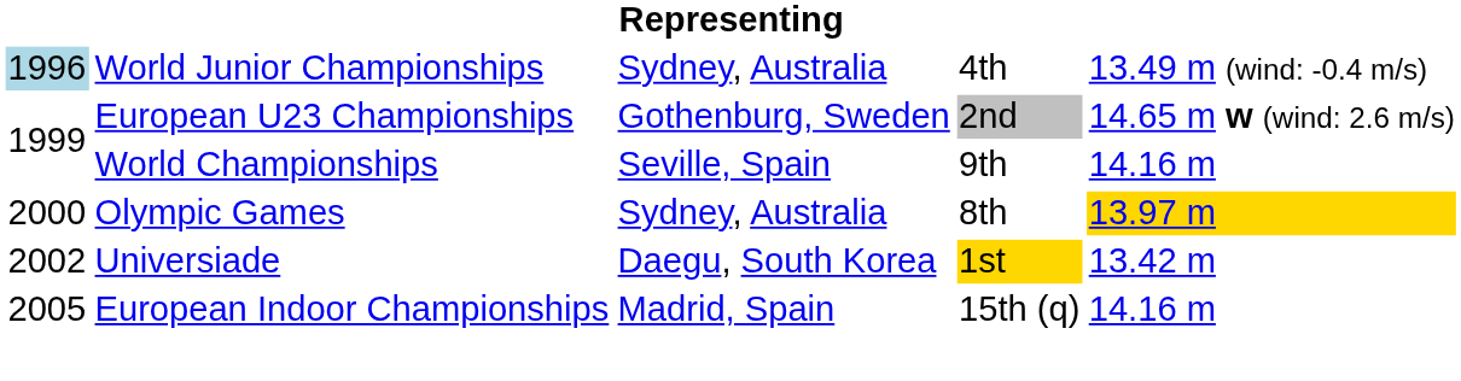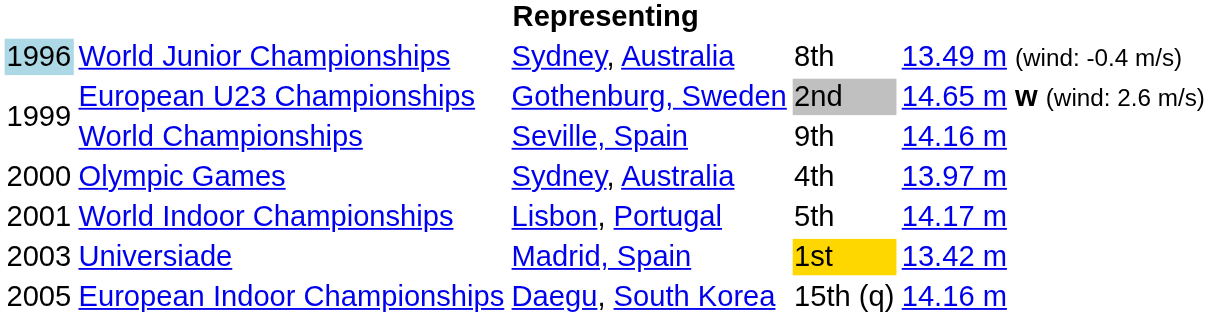 <table>
 <tr>
 <th colspan="5">Representing </th>
 </tr>
 <tr>
 <td style="background: lightblue;">1996</td>
 <td><a href='#'>World Junior Championships</a></td>
 <td><a href='#'>Sydney</a>, <a href='#'>Australia</a></td>
-<td>4th</td>
+<td>8th</td>
 <td><a href='#'>13.49 m</a>  <small>(wind: -0.4 m/s)</small></td>
 </tr>
 <tr>
 <td rowspan=2>1999</td>
 <td><a href='#'>European U23 Championships</a></td>
 <td><a href='#'>Gothenburg, Sweden</a></td>
 <td bgcolor="silver">2nd</td>
 <td><a href='#'>14.65 m</a> <strong>w</strong> <small>(wind: 2.6 m/s)</small></td>
 </tr>
 <tr>
 <td><a href='#'>World Championships</a></td>
 <td><a href='#'>Seville, Spain</a></td>
 <td>9th</td>
 <td><a href='#'>14.16 m</a></td>
 </tr>
 <tr>
 <td>2000</td>
 <td><a href='#'>Olympic Games</a></td>
 <td><a href='#'>Sydney</a>, <a href='#'>Australia</a></td>
-<td>8th</td>
-<td style="background: gold;"><a href='#'>13.97 m</a></td>
+<td>4th</td>
+<td><a href='#'>13.97 m</a></td>
 </tr>
 <tr>
-<td>2002</td>
+<td>2001</td>
+<td><a href='#'>World Indoor Championships</a></td>
+<td><a href='#'>Lisbon</a>, <a href='#'>Portugal</a></td>
+<td>5th</td>
+<td><a href='#'>14.17 m</a></td>
+</tr>
+<tr>
+<td>2003</td>
 <td><a href='#'>Universiade</a></td>
-<td><a href='#'>Daegu</a>, <a href='#'>South Korea</a></td>
+<td><a href='#'>Madrid, Spain</a></td>
 <td bgcolor="gold">1st</td>
 <td><a href='#'>13.42 m</a></td>
 </tr>
 <tr>
 <td>2005</td>
 <td><a href='#'>European Indoor Championships</a></td>
-<td><a href='#'>Madrid, Spain</a></td>
+<td><a href='#'>Daegu</a>, <a href='#'>South Korea</a></td>
 <td>15th (q)</td>
 <td><a href='#'>14.16 m</a></td>
 </tr>
 </table>
